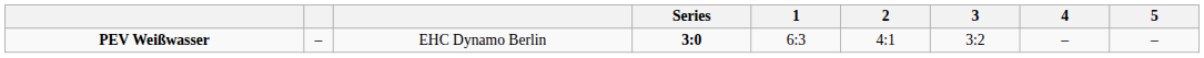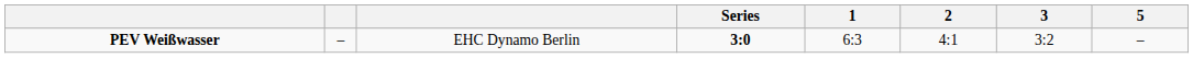 <table class="wikitable" width="80%">
 <tr style="background-color:#c0c0c0;">
 <th style="width:25%;"></th>
 <th style="width:2.5%;"></th>
 <th style="width:25%;"></th>
 <th style="width:10%;">Series</th>
 <th style="width:7.5%;">1</th>
 <th style="width:7.5%;">2</th>
 <th style="width:7.5%;">3</th>
-<th style="width:7.5%;">4</th>
 <th style="width:7.5%;">5</th>
 </tr>
 <tr align="center">
 <td><strong>PEV Weißwasser</strong></td>
 <td>–</td>
 <td>EHC Dynamo Berlin</td>
 <td><strong>3:0</strong></td>
 <td>6:3</td>
 <td>4:1</td>
 <td>3:2</td>
 <td>–</td>
-<td>–</td>
 </tr>
 </table>
